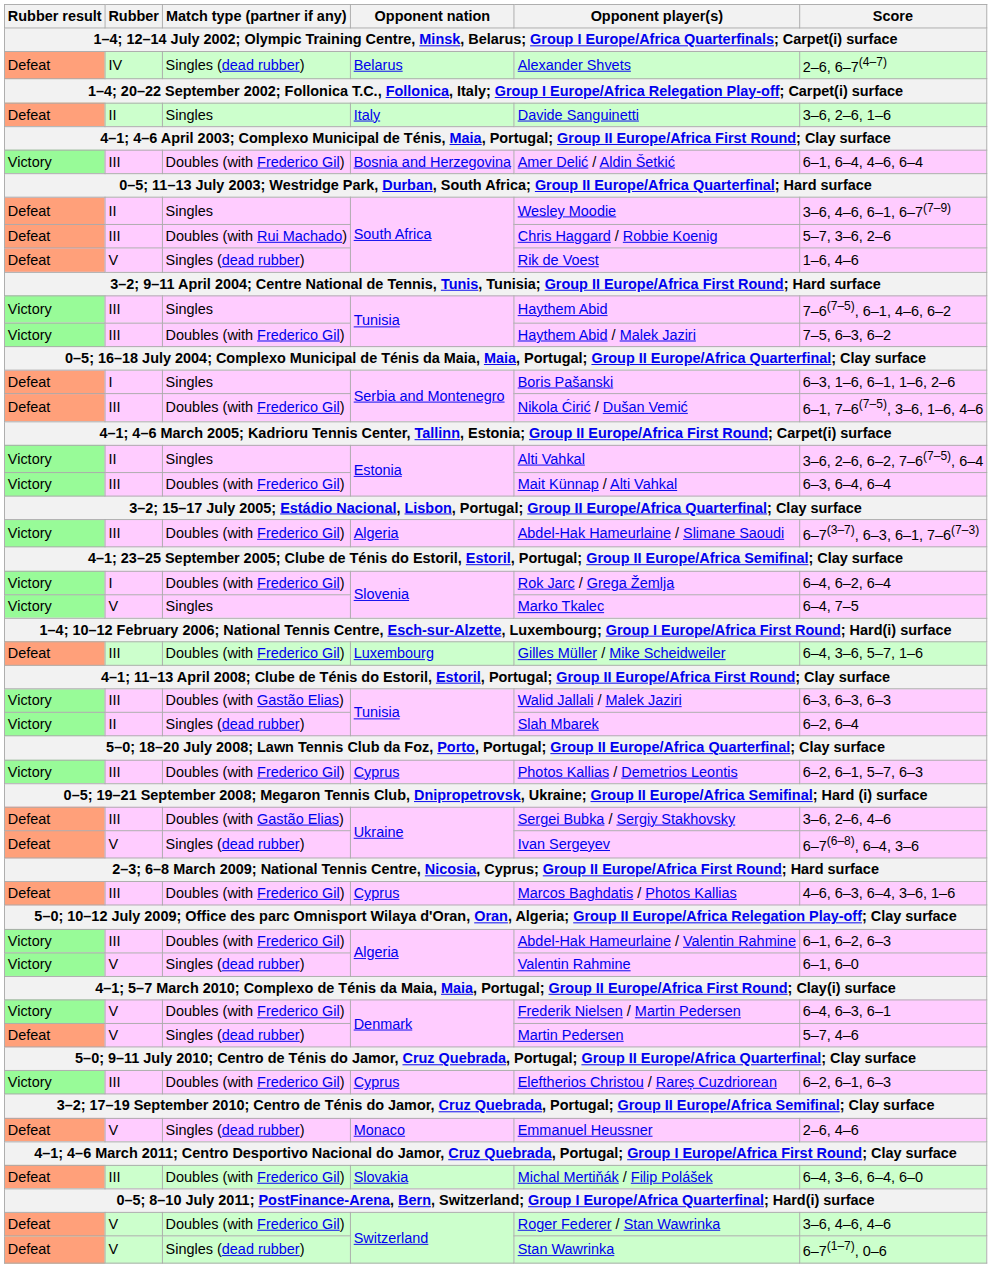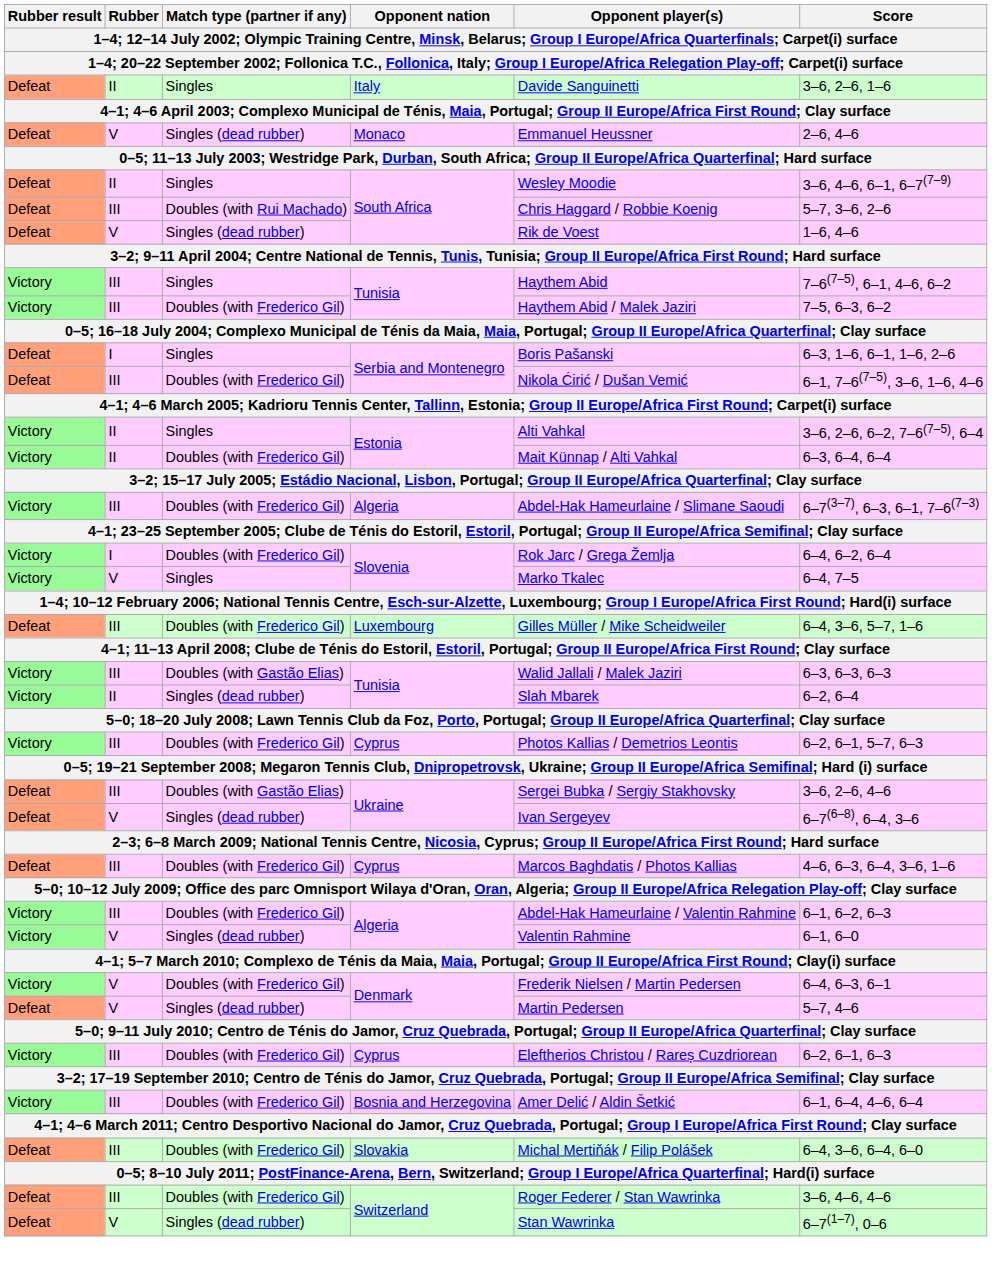 <table class=wikitable style=font-size:96%>
 <tr>
 <th scope="col">Rubber result</th>
 <th scope="col">Rubber</th>
 <th scope="col">Match type (partner if any)</th>
 <th scope="col">Opponent nation</th>
 <th scope="col">Opponent player(s)</th>
 <th scope="col">Score</th>
 </tr>
 <tr>
 <th colspan=6>1–4; 12–14 July 2002; Olympic Training Centre, <a href='#'>Minsk</a>, Belarus; <a href='#'>Group I Europe/Africa Quarterfinals</a>; Carpet(i) surface</th>
-</tr>
-<tr style="background:#cfc;">
-<td bgcolor=FFA07A>Defeat</td>
-<td>IV</td>
-<td>Singles (<a href='#'>dead rubber</a>)</td>
-<td> <a href='#'>Belarus</a></td>
-<td><a href='#'>Alexander Shvets</a></td>
-<td>2–6, 6–7<sup>(4–7)</sup></td>
 </tr>
 <tr>
 <th colspan=6>1–4; 20–22 September 2002; Follonica T.C., <a href='#'>Follonica</a>, Italy; <a href='#'>Group I Europe/Africa Relegation Play-off</a>; Carpet(i) surface</th>
 </tr>
 <tr style="background:#cfc;">
 <td bgcolor=FFA07A>Defeat</td>
 <td>II</td>
 <td>Singles</td>
 <td> <a href='#'>Italy</a></td>
 <td><a href='#'>Davide Sanguinetti</a></td>
 <td>3–6, 2–6, 1–6</td>
 </tr>
 <tr>
 <th colspan=6>4–1; 4–6 April 2003; Complexo Municipal de Ténis, <a href='#'>Maia</a>, Portugal; <a href='#'>Group II Europe/Africa First Round</a>; Clay surface</th>
 </tr>
 <tr style="background:#fcf;">
-<td bgcolor=98FB98>Victory</td>
-<td>III</td>
-<td>Doubles (with <a href='#'>Frederico Gil</a>)</td>
-<td> <a href='#'>Bosnia and Herzegovina</a></td>
-<td><a href='#'>Amer Delić</a> / <a href='#'>Aldin Šetkić</a></td>
-<td>6–1, 6–4, 4–6, 6–4</td>
+<td bgcolor=FFA07A>Defeat</td>
+<td>V</td>
+<td>Singles (<a href='#'>dead rubber</a>)</td>
+<td> <a href='#'>Monaco</a></td>
+<td><a href='#'>Emmanuel Heussner</a></td>
+<td>2–6, 4–6</td>
 </tr>
 <tr>
 <th colspan=6>0–5; 11–13 July 2003; Westridge Park, <a href='#'>Durban</a>, South Africa; <a href='#'>Group II Europe/Africa Quarterfinal</a>; Hard surface</th>
 </tr>
 <tr style="background:#fcf;">
 <td bgcolor=FFA07A>Defeat</td>
 <td>II</td>
 <td>Singles</td>
 <td rowspan=3> <a href='#'>South Africa</a></td>
 <td><a href='#'>Wesley Moodie</a></td>
 <td>3–6, 4–6, 6–1, 6–7<sup>(7–9)</sup></td>
 </tr>
 <tr style="background:#fcf;">
 <td bgcolor=FFA07A>Defeat</td>
 <td>III</td>
 <td>Doubles (with <a href='#'>Rui Machado</a>)</td>
 <td><a href='#'>Chris Haggard</a> / <a href='#'>Robbie Koenig</a></td>
 <td>5–7, 3–6, 2–6</td>
 </tr>
 <tr style="background:#fcf;">
 <td bgcolor=FFA07A>Defeat</td>
 <td>V</td>
 <td>Singles (<a href='#'>dead rubber</a>)</td>
 <td><a href='#'>Rik de Voest</a></td>
 <td>1–6, 4–6</td>
 </tr>
 <tr>
 <th colspan=6>3–2; 9–11 April 2004; Centre National de Tennis, <a href='#'>Tunis</a>, Tunisia; <a href='#'>Group II Europe/Africa First Round</a>; Hard surface</th>
 </tr>
 <tr style="background:#fcf;">
 <td bgcolor=98FB98>Victory</td>
 <td>III</td>
 <td>Singles</td>
 <td rowspan=2> <a href='#'>Tunisia</a></td>
 <td><a href='#'>Haythem Abid</a></td>
 <td>7–6<sup>(7–5)</sup>, 6–1, 4–6, 6–2</td>
 </tr>
 <tr style="background:#fcf;">
 <td bgcolor=98FB98>Victory</td>
 <td>III</td>
 <td>Doubles (with <a href='#'>Frederico Gil</a>)</td>
 <td><a href='#'>Haythem Abid</a> / <a href='#'>Malek Jaziri</a></td>
 <td>7–5, 6–3, 6–2</td>
 </tr>
 <tr>
 <th colspan=6>0–5; 16–18 July 2004; Complexo Municipal de Ténis da Maia, <a href='#'>Maia</a>, Portugal; <a href='#'>Group II Europe/Africa Quarterfinal</a>; Clay surface</th>
 </tr>
 <tr style="background:#fcf;">
 <td bgcolor=FFA07A>Defeat</td>
 <td>I</td>
 <td>Singles</td>
 <td rowspan=2> <a href='#'>Serbia and Montenegro</a></td>
 <td><a href='#'>Boris Pašanski</a></td>
 <td>6–3, 1–6, 6–1, 1–6, 2–6</td>
 </tr>
 <tr style="background:#fcf;">
 <td bgcolor=FFA07A>Defeat</td>
 <td>III</td>
 <td>Doubles (with <a href='#'>Frederico Gil</a>)</td>
 <td><a href='#'>Nikola Ćirić</a> / <a href='#'>Dušan Vemić</a></td>
 <td>6–1, 7–6<sup>(7–5)</sup>, 3–6, 1–6, 4–6</td>
 </tr>
 <tr>
 <th colspan=6>4–1; 4–6 March 2005; Kadrioru Tennis Center, <a href='#'>Tallinn</a>, Estonia; <a href='#'>Group II Europe/Africa First Round</a>; Carpet(i) surface</th>
 </tr>
 <tr style="background:#fcf;">
 <td bgcolor=98FB98>Victory</td>
 <td>II</td>
 <td>Singles</td>
 <td rowspan=2> <a href='#'>Estonia</a></td>
 <td><a href='#'>Alti Vahkal</a></td>
 <td>3–6, 2–6, 6–2, 7–6<sup>(7–5)</sup>, 6–4</td>
 </tr>
 <tr style="background:#fcf;">
 <td bgcolor=98FB98>Victory</td>
-<td>III</td>
+<td>II</td>
 <td>Doubles (with <a href='#'>Frederico Gil</a>)</td>
 <td><a href='#'>Mait Künnap</a> / <a href='#'>Alti Vahkal</a></td>
 <td>6–3, 6–4, 6–4</td>
 </tr>
 <tr>
 <th colspan=6>3–2; 15–17 July 2005; <a href='#'>Estádio Nacional</a>, <a href='#'>Lisbon</a>, Portugal; <a href='#'>Group II Europe/Africa Quarterfinal</a>; Clay surface</th>
 </tr>
 <tr style="background:#fcf;">
 <td bgcolor=98FB98>Victory</td>
 <td>III</td>
 <td>Doubles (with <a href='#'>Frederico Gil</a>)</td>
 <td> <a href='#'>Algeria</a></td>
 <td><a href='#'>Abdel-Hak Hameurlaine</a> / <a href='#'>Slimane Saoudi</a></td>
 <td>6–7<sup>(3–7)</sup>, 6–3, 6–1, 7–6<sup>(7–3)</sup></td>
 </tr>
 <tr>
 <th colspan=6>4–1; 23–25 September 2005; Clube de Ténis do Estoril, <a href='#'>Estoril</a>, Portugal; <a href='#'>Group II Europe/Africa Semifinal</a>; Clay surface</th>
 </tr>
 <tr style="background:#fcf;">
 <td bgcolor=98FB98>Victory</td>
 <td>I</td>
 <td>Doubles (with <a href='#'>Frederico Gil</a>)</td>
 <td rowspan=2> <a href='#'>Slovenia</a></td>
 <td><a href='#'>Rok Jarc</a> / <a href='#'>Grega Žemlja</a></td>
 <td>6–4, 6–2, 6–4</td>
 </tr>
 <tr style="background:#fcf;">
 <td bgcolor=98FB98>Victory</td>
 <td>V</td>
 <td>Singles</td>
 <td><a href='#'>Marko Tkalec</a></td>
 <td>6–4, 7–5</td>
 </tr>
 <tr>
 <th colspan=6>1–4; 10–12 February 2006; National Tennis Centre, <a href='#'>Esch-sur-Alzette</a>, Luxembourg; <a href='#'>Group I Europe/Africa First Round</a>; Hard(i) surface</th>
 </tr>
 <tr style="background:#cfc;">
 <td bgcolor=FFA07A>Defeat</td>
 <td>III</td>
 <td>Doubles (with <a href='#'>Frederico Gil</a>)</td>
 <td> <a href='#'>Luxembourg</a></td>
 <td><a href='#'>Gilles Müller</a> / <a href='#'>Mike Scheidweiler</a></td>
 <td>6–4, 3–6, 5–7, 1–6</td>
 </tr>
 <tr>
 <th colspan=6>4–1; 11–13 April 2008; Clube de Ténis do Estoril, <a href='#'>Estoril</a>, Portugal; <a href='#'>Group II Europe/Africa First Round</a>; Clay surface</th>
 </tr>
 <tr style="background:#fcf;">
 <td bgcolor=98FB98>Victory</td>
 <td>III</td>
 <td>Doubles (with <a href='#'>Gastão Elias</a>)</td>
 <td rowspan=2> <a href='#'>Tunisia</a></td>
 <td><a href='#'>Walid Jallali</a> / <a href='#'>Malek Jaziri</a></td>
 <td>6–3, 6–3, 6–3</td>
 </tr>
 <tr style="background:#fcf;">
 <td bgcolor=98FB98>Victory</td>
 <td>II</td>
 <td>Singles (<a href='#'>dead rubber</a>)</td>
 <td><a href='#'>Slah Mbarek</a></td>
 <td>6–2, 6–4</td>
 </tr>
 <tr>
 <th colspan=6>5–0; 18–20 July 2008; Lawn Tennis Club da Foz, <a href='#'>Porto</a>, Portugal; <a href='#'>Group II Europe/Africa Quarterfinal</a>; Clay surface</th>
 </tr>
 <tr style="background:#fcf;">
 <td bgcolor=98FB98>Victory</td>
 <td>III</td>
 <td>Doubles (with <a href='#'>Frederico Gil</a>)</td>
 <td> <a href='#'>Cyprus</a></td>
 <td><a href='#'>Photos Kallias</a> / <a href='#'>Demetrios Leontis</a></td>
 <td>6–2, 6–1, 5–7, 6–3</td>
 </tr>
 <tr>
 <th colspan=6>0–5; 19–21 September 2008; Megaron Tennis Club, <a href='#'>Dnipropetrovsk</a>, Ukraine; <a href='#'>Group II Europe/Africa Semifinal</a>; Hard (i) surface</th>
 </tr>
 <tr style="background:#fcf;">
 <td bgcolor=FFA07A>Defeat</td>
 <td>III</td>
 <td>Doubles (with <a href='#'>Gastão Elias</a>)</td>
 <td rowspan=2> <a href='#'>Ukraine</a></td>
 <td><a href='#'>Sergei Bubka</a> / <a href='#'>Sergiy Stakhovsky</a></td>
 <td>3–6, 2–6, 4–6</td>
 </tr>
 <tr style="background:#fcf;">
 <td bgcolor=FFA07A>Defeat</td>
 <td>V</td>
 <td>Singles (<a href='#'>dead rubber</a>)</td>
 <td><a href='#'>Ivan Sergeyev</a></td>
 <td>6–7<sup>(6–8)</sup>, 6–4, 3–6</td>
 </tr>
 <tr>
 <th colspan=6>2–3; 6–8 March 2009; National Tennis Centre, <a href='#'>Nicosia</a>, Cyprus; <a href='#'>Group II Europe/Africa First Round</a>; Hard surface</th>
 </tr>
 <tr style="background:#fcf;">
 <td bgcolor=FFA07A>Defeat</td>
 <td>III</td>
 <td>Doubles (with <a href='#'>Frederico Gil</a>)</td>
 <td> <a href='#'>Cyprus</a></td>
 <td><a href='#'>Marcos Baghdatis</a> / <a href='#'>Photos Kallias</a></td>
 <td>4–6, 6–3, 6–4, 3–6, 1–6</td>
 </tr>
 <tr>
 <th colspan=6>5–0; 10–12 July 2009; Office des parc Omnisport Wilaya d'Oran, <a href='#'>Oran</a>, Algeria; <a href='#'>Group II Europe/Africa Relegation Play-off</a>; Clay surface</th>
 </tr>
 <tr style="background:#fcf;">
 <td bgcolor=98FB98>Victory</td>
 <td>III</td>
 <td>Doubles (with <a href='#'>Frederico Gil</a>)</td>
 <td rowspan=2> <a href='#'>Algeria</a></td>
 <td><a href='#'>Abdel-Hak Hameurlaine</a> / <a href='#'>Valentin Rahmine</a></td>
 <td>6–1, 6–2, 6–3</td>
 </tr>
 <tr style="background:#fcf;">
 <td bgcolor=98FB98>Victory</td>
 <td>V</td>
 <td>Singles (<a href='#'>dead rubber</a>)</td>
 <td><a href='#'>Valentin Rahmine</a></td>
 <td>6–1, 6–0</td>
 </tr>
 <tr>
 <th colspan=6>4–1; 5–7 March 2010; Complexo de Ténis da Maia, <a href='#'>Maia</a>, Portugal; <a href='#'>Group II Europe/Africa First Round</a>; Clay(i) surface</th>
 </tr>
 <tr style="background:#fcf;">
 <td bgcolor=98FB98>Victory</td>
 <td>V</td>
 <td>Doubles (with <a href='#'>Frederico Gil</a>)</td>
 <td rowspan=2> <a href='#'>Denmark</a></td>
 <td><a href='#'>Frederik Nielsen</a> / <a href='#'>Martin Pedersen</a></td>
 <td>6–4, 6–3, 6–1</td>
 </tr>
 <tr style="background:#fcf;">
 <td bgcolor=FFA07A>Defeat</td>
 <td>V</td>
 <td>Singles (<a href='#'>dead rubber</a>)</td>
 <td><a href='#'>Martin Pedersen</a></td>
 <td>5–7, 4–6</td>
 </tr>
 <tr>
 <th colspan=6>5–0; 9–11 July 2010; Centro de Ténis do Jamor, <a href='#'>Cruz Quebrada</a>, Portugal; <a href='#'>Group II Europe/Africa Quarterfinal</a>; Clay surface</th>
 </tr>
 <tr style="background:#fcf;">
 <td bgcolor=98FB98>Victory</td>
 <td>III</td>
 <td>Doubles (with <a href='#'>Frederico Gil</a>)</td>
 <td> <a href='#'>Cyprus</a></td>
 <td><a href='#'>Eleftherios Christou</a> / <a href='#'>Rareș Cuzdriorean</a></td>
 <td>6–2, 6–1, 6–3</td>
 </tr>
 <tr>
 <th colspan=6>3–2; 17–19 September 2010; Centro de Ténis do Jamor, <a href='#'>Cruz Quebrada</a>, Portugal; <a href='#'>Group II Europe/Africa Semifinal</a>; Clay surface</th>
 </tr>
 <tr style="background:#fcf;">
-<td bgcolor=FFA07A>Defeat</td>
-<td>V</td>
-<td>Singles (<a href='#'>dead rubber</a>)</td>
-<td> <a href='#'>Monaco</a></td>
-<td><a href='#'>Emmanuel Heussner</a></td>
-<td>2–6, 4–6</td>
+<td bgcolor=98FB98>Victory</td>
+<td>III</td>
+<td>Doubles (with <a href='#'>Frederico Gil</a>)</td>
+<td> <a href='#'>Bosnia and Herzegovina</a></td>
+<td><a href='#'>Amer Delić</a> / <a href='#'>Aldin Šetkić</a></td>
+<td>6–1, 6–4, 4–6, 6–4</td>
 </tr>
 <tr>
 <th colspan=6>4–1; 4–6 March 2011; Centro Desportivo Nacional do Jamor, <a href='#'>Cruz Quebrada</a>, Portugal; <a href='#'>Group I Europe/Africa First Round</a>; Clay surface</th>
 </tr>
 <tr style="background:#cfc;">
 <td bgcolor=FFA07A>Defeat</td>
 <td>III</td>
 <td>Doubles (with <a href='#'>Frederico Gil</a>)</td>
 <td> <a href='#'>Slovakia</a></td>
 <td><a href='#'>Michal Mertiňák</a> / <a href='#'>Filip Polášek</a></td>
 <td>6–4, 3–6, 6–4, 6–0</td>
 </tr>
 <tr>
 <th colspan=6>0–5; 8–10 July 2011; <a href='#'>PostFinance-Arena</a>, <a href='#'>Bern</a>, Switzerland; <a href='#'>Group I Europe/Africa Quarterfinal</a>; Hard(i) surface</th>
 </tr>
 <tr style="background:#cfc;">
 <td bgcolor=FFA07A>Defeat</td>
-<td>V</td>
+<td>III</td>
 <td>Doubles (with <a href='#'>Frederico Gil</a>)</td>
 <td rowspan=2> <a href='#'>Switzerland</a></td>
 <td><a href='#'>Roger Federer</a> / <a href='#'>Stan Wawrinka</a></td>
 <td>3–6, 4–6, 4–6</td>
 </tr>
 <tr style="background:#cfc;">
 <td bgcolor=FFA07A>Defeat</td>
 <td>V</td>
 <td>Singles (<a href='#'>dead rubber</a>)</td>
 <td><a href='#'>Stan Wawrinka</a></td>
 <td>6–7<sup>(1–7)</sup>, 0–6</td>
 </tr>
 </table>
